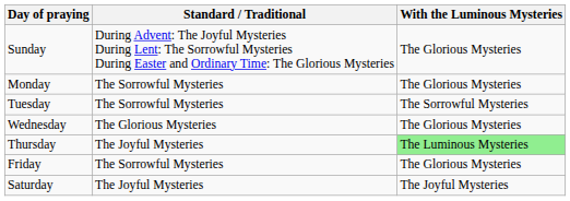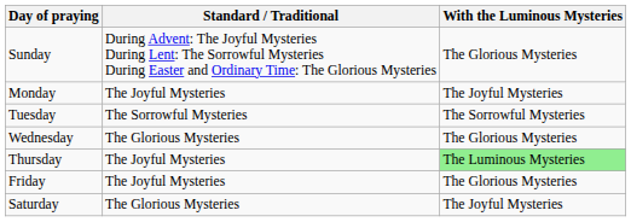 <table class=wikitable>
 <tr>
 <th>Day of praying</th>
 <th>Standard / Traditional</th>
 <th>With the Luminous Mysteries</th>
 </tr>
 <tr>
 <td>Sunday</td>
 <td>During <a href='#'>Advent</a>: The Joyful Mysteries<br>During <a href='#'>Lent</a>: The Sorrowful Mysteries<br>During <a href='#'>Easter</a> and <a href='#'>Ordinary Time</a>: The Glorious Mysteries</td>
 <td>The Glorious Mysteries</td>
 </tr>
 <tr>
 <td>Monday</td>
-<td>The Sorrowful Mysteries</td>
-<td>The Glorious Mysteries</td>
+<td>The Joyful Mysteries</td>
+<td>The Joyful Mysteries</td>
 </tr>
 <tr>
 <td>Tuesday</td>
 <td>The Sorrowful Mysteries</td>
 <td>The Sorrowful Mysteries</td>
 </tr>
 <tr>
 <td>Wednesday</td>
 <td>The Glorious Mysteries</td>
 <td>The Glorious Mysteries</td>
 </tr>
 <tr>
 <td>Thursday</td>
 <td>The Joyful Mysteries</td>
 <td style="background: lightgreen;">The Luminous Mysteries</td>
 </tr>
 <tr>
 <td>Friday</td>
-<td>The Sorrowful Mysteries</td>
+<td>The Joyful Mysteries</td>
 <td>The Glorious Mysteries</td>
 </tr>
 <tr>
 <td>Saturday</td>
-<td>The Joyful Mysteries</td>
+<td>The Glorious Mysteries</td>
 <td>The Joyful Mysteries</td>
 </tr>
 </table>
